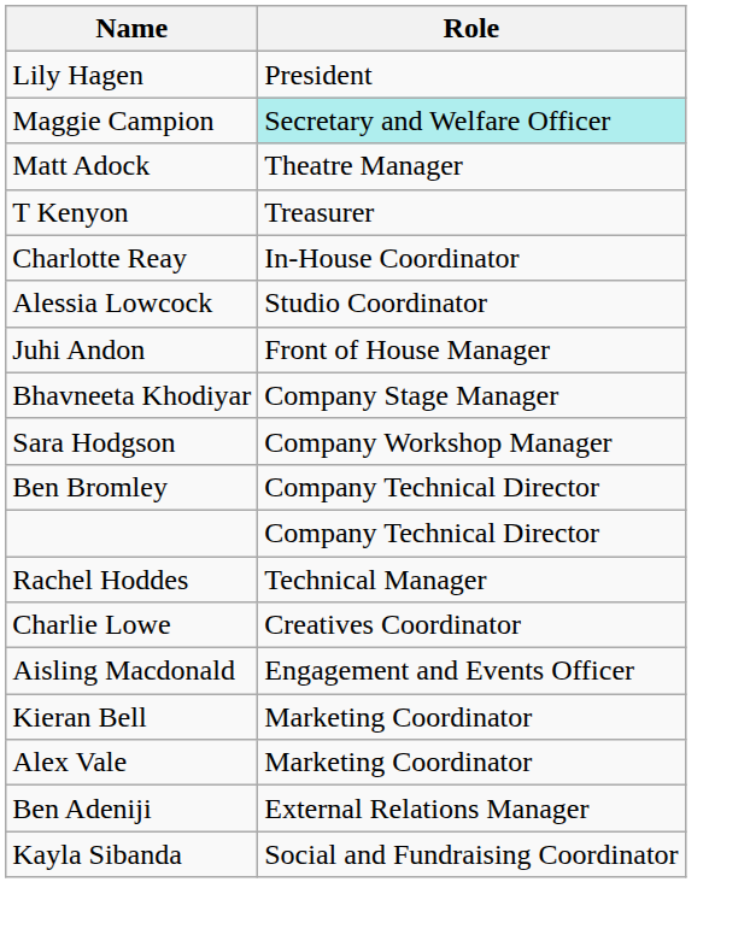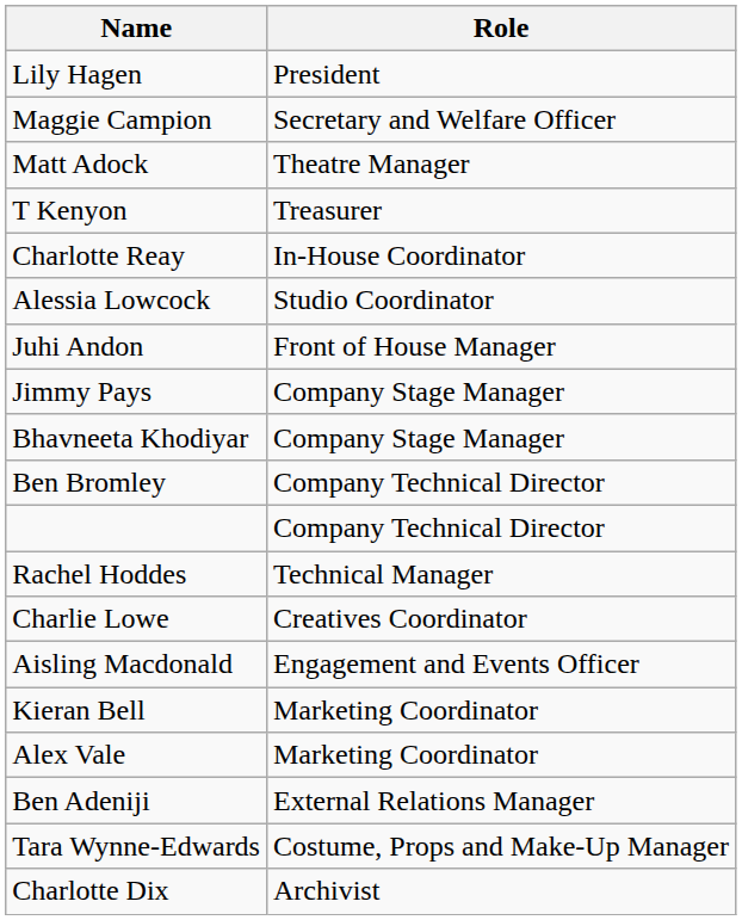 <table class="wikitable">
 <tr>
 <th>Name</th>
 <th>Role</th>
 </tr>
 <tr>
 <td>Lily Hagen</td>
 <td>President</td>
 </tr>
 <tr>
 <td>Maggie Campion</td>
-<td style="background: paleturquoise;">Secretary and Welfare Officer</td>
+<td>Secretary and Welfare Officer</td>
 </tr>
 <tr>
 <td>Matt Adock</td>
 <td>Theatre Manager</td>
 </tr>
 <tr>
 <td>T Kenyon</td>
 <td>Treasurer</td>
 </tr>
 <tr>
 <td>Charlotte Reay</td>
 <td>In-House Coordinator</td>
 </tr>
 <tr>
 <td>Alessia Lowcock</td>
 <td>Studio Coordinator</td>
 </tr>
 <tr>
 <td>Juhi Andon</td>
 <td>Front of House Manager</td>
 </tr>
 <tr>
-<td>Bhavneeta Khodiyar</td>
+<td>Jimmy Pays</td>
 <td>Company Stage Manager</td>
 </tr>
 <tr>
-<td>Sara Hodgson</td>
-<td>Company Workshop Manager</td>
+<td>Bhavneeta Khodiyar</td>
+<td>Company Stage Manager</td>
 </tr>
 <tr>
 <td>Ben Bromley</td>
 <td>Company Technical Director</td>
 </tr>
 <tr>
 <td></td>
 <td>Company Technical Director</td>
 </tr>
 <tr>
 <td>Rachel Hoddes</td>
 <td>Technical Manager</td>
 </tr>
 <tr>
 <td>Charlie Lowe</td>
 <td>Creatives Coordinator</td>
 </tr>
 <tr>
 <td>Aisling Macdonald</td>
 <td>Engagement and Events Officer</td>
 </tr>
 <tr>
 <td>Kieran Bell</td>
 <td>Marketing Coordinator</td>
 </tr>
 <tr>
 <td>Alex Vale</td>
 <td>Marketing Coordinator</td>
 </tr>
 <tr>
 <td>Ben Adeniji</td>
 <td>External Relations Manager</td>
 </tr>
 <tr>
-<td>Kayla Sibanda</td>
-<td>Social and Fundraising Coordinator</td>
+<td>Tara Wynne-Edwards</td>
+<td>Costume, Props and Make-Up Manager</td>
+</tr>
+<tr>
+<td>Charlotte Dix</td>
+<td>Archivist</td>
 </tr>
 </table>
